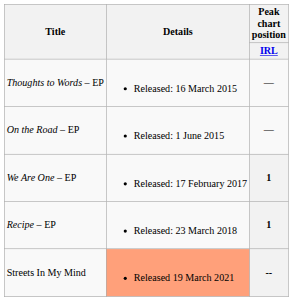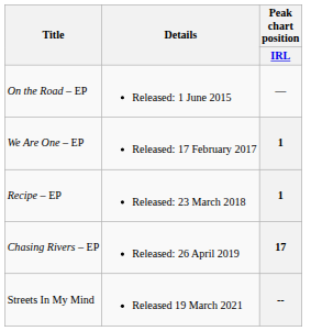 <table class="wikitable">
 <tr>
 <th rowspan="2">Title</th>
 <th rowspan="2">Details</th>
 <th colspan="1">Peak chart position</th>
 </tr>
 <tr>
 <th width="30"><a href='#'>IRL</a><br></th>
-</tr>
-<tr>
-<td><em>Thoughts to Words</em> – EP</td>
-<td><br><ul><li>Released: 16 March 2015</li></ul></td>
-<td style="text-align:center">—</td>
 </tr>
 <tr>
 <td><em>On the Road</em> – EP</td>
 <td><br><ul><li>Released: 1 June 2015</li></ul></td>
 <td style="text-align:center">—</td>
 </tr>
 <tr>
 <td><em>We Are One</em> – EP</td>
 <td><br><ul><li>Released: 17 February 2017</li></ul></td>
 <th style="text-align:center">1</th>
 </tr>
 <tr>
 <td><em>Recipe</em> – EP</td>
 <td><br><ul><li>Released: 23 March 2018</li></ul></td>
 <th>1</th>
 </tr>
 <tr>
+<td><em>Chasing Rivers</em> – EP</td>
+<td><br><ul><li>Released: 26 April 2019</li></ul></td>
+<th>17</th>
+</tr>
+<tr>
 <td>Streets In My Mind</td>
-<td style="background: lightsalmon;"><br><ul><li>Released 19 March 2021</li></ul></td>
+<td><br><ul><li>Released 19 March 2021</li></ul></td>
 <th>--</th>
 </tr>
 </table>
